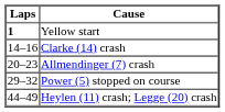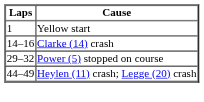 <table border=2 cellspacing=0>
 <tr>
 <th>Laps</th>
 <th>Cause</th>
 </tr>
 <tr>
-<td><strong>1</strong></td>
+<td>1</td>
 <td>Yellow start</td>
 </tr>
 <tr>
 <td>14–16</td>
 <td><a href='#'>Clarke (14)</a> crash</td>
-</tr>
-<tr>
-<td>20–23</td>
-<td><a href='#'>Allmendinger (7)</a> crash</td>
 </tr>
 <tr>
 <td>29–32</td>
 <td><a href='#'>Power (5)</a> stopped on course</td>
 </tr>
 <tr>
 <td>44–49</td>
 <td><a href='#'>Heylen (11)</a> crash; <a href='#'>Legge (20)</a> crash</td>
 </tr>
 </table>
